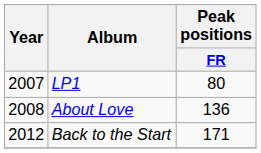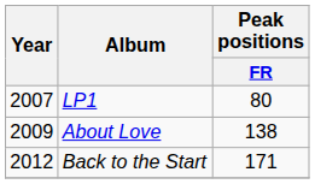 <table class="wikitable">
 <tr>
 <th align="center" rowspan="2" width="10">Year</th>
 <th align="center" rowspan="2" width="120">Album</th>
 <th align="center" colspan="1" width="20">Peak positions</th>
 </tr>
 <tr>
 <th scope="col" style="width:3em;font-size:90%;"><a href='#'>FR</a><br></th>
 </tr>
 <tr>
 <td style="text-align:center;">2007</td>
 <td><em><a href='#'>LP1</a></em></td>
 <td style="text-align:center;">80</td>
 </tr>
 <tr>
-<td style="text-align:center;">2008</td>
+<td style="text-align:center;">2009</td>
 <td><em><a href='#'>About Love</a></em></td>
-<td style="text-align:center;">136</td>
+<td style="text-align:center;">138</td>
 </tr>
 <tr>
 <td style="text-align:center;">2012</td>
 <td><em>Back to the Start</em></td>
 <td style="text-align:center;">171</td>
 </tr>
 <tr>
 </tr>
 </table>
